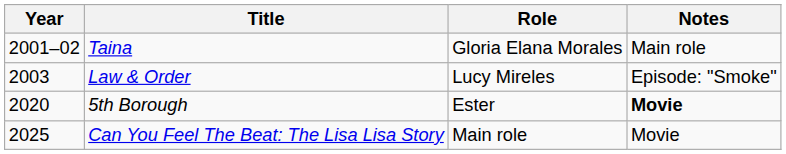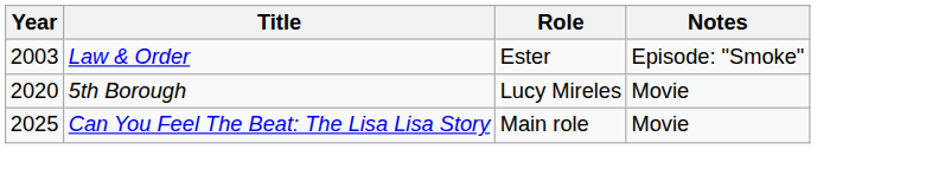 <table class="wikitable sortable">
 <tr>
 <th>Year</th>
 <th>Title</th>
 <th>Role</th>
 <th class="unsortable">Notes</th>
 </tr>
 <tr>
-<td>2001–02</td>
-<td><em><a href='#'>Taina</a></em></td>
-<td>Gloria Elana Morales</td>
-<td>Main role</td>
-</tr>
-<tr>
 <td>2003</td>
 <td><em><a href='#'>Law & Order</a></em></td>
-<td>Lucy Mireles</td>
+<td>Ester</td>
 <td>Episode: "Smoke"</td>
 </tr>
 <tr>
 <td>2020</td>
 <td><em>5th Borough</em></td>
-<td>Ester</td>
-<td><strong>Movie</strong></td>
+<td>Lucy Mireles</td>
+<td>Movie</td>
 </tr>
 <tr>
 <td>2025</td>
 <td><em><a href='#'>Can You Feel The Beat: The Lisa Lisa Story</a></em></td>
 <td>Main role</td>
 <td>Movie</td>
 </tr>
 </table>
